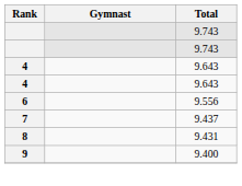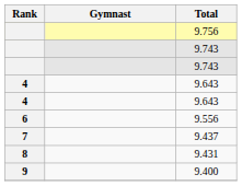 <table class="wikitable sortable" style="text-align:center; font-size:95%">
 <tr>
 <th scope="col" style="width:50px;">Rank</th>
 <th scope="col" style="width:180px;">Gymnast</th>
 <th scope="col" style="width:80px;">Total</th>
+</tr>
+<tr style="background:#fffcaf;">
+<th scope=row style="text-align:center"></th>
+<td style="text-align:left;"></td>
+<td>9.756</td>
 </tr>
 <tr style="background:#e5e5e5;">
 <th scope=row style="text-align:center"></th>
 <td style="text-align:left;"></td>
 <td>9.743</td>
 </tr>
 <tr style="background:#e5e5e5;">
 <th scope=row style="text-align:center"></th>
 <td style="text-align:left;"></td>
 <td>9.743</td>
 </tr>
 <tr>
 <th scope=row style="text-align:center">4</th>
 <td style="text-align:left;"></td>
 <td>9.643</td>
 </tr>
 <tr>
 <th scope=row style="text-align:center">4</th>
 <td style="text-align:left;"></td>
 <td>9.643</td>
 </tr>
 <tr>
 <th scope=row style="text-align:center">6</th>
 <td style="text-align:left;"></td>
 <td>9.556</td>
 </tr>
 <tr>
 <th scope=row style="text-align:center">7</th>
 <td style="text-align:left;"></td>
 <td>9.437</td>
 </tr>
 <tr>
 <th scope=row style="text-align:center">8</th>
 <td style="text-align:left;"></td>
 <td>9.431</td>
 </tr>
 <tr>
 <th scope=row style="text-align:center">9</th>
 <td style="text-align:left;"></td>
 <td>9.400</td>
 </tr>
 <tr>
 </tr>
 </table>
